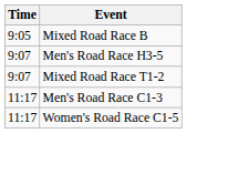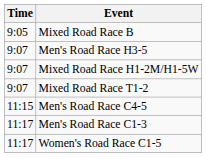 <table class="wikitable">
 <tr>
 <th>Time</th>
 <th>Event</th>
 </tr>
 <tr>
 <td>9:05</td>
 <td>Mixed Road Race B</td>
 </tr>
 <tr>
 <td>9:07</td>
 <td>Men's Road Race H3-5</td>
 </tr>
 <tr>
 <td>9:07</td>
+<td>Mixed Road Race H1-2M/H1-5W</td>
+</tr>
+<tr>
+<td>9:07</td>
 <td>Mixed Road Race T1-2</td>
+</tr>
+<tr>
+<td>11:15</td>
+<td>Men's Road Race C4-5</td>
 </tr>
 <tr>
 <td>11:17</td>
 <td>Men's Road Race C1-3</td>
 </tr>
 <tr>
 <td>11:17</td>
 <td>Women's Road Race C1-5</td>
 </tr>
 </table>
